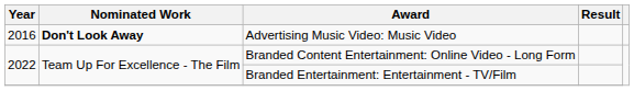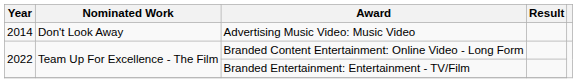 <table class="wikitable">
 <tr>
 <th>Year</th>
 <th>Nominated Work</th>
 <th>Award</th>
 <th>Result</th>
 <th></th>
 </tr>
 <tr>
-<td>2016</td>
-<td><strong>Don't Look Away</strong></td>
+<td>2014</td>
+<td>Don't Look Away</td>
 <td>Advertising Music Video: Music Video</td>
 <td></td>
 <td style="text-align:center;"></td>
 </tr>
 <tr>
 <td rowspan="2">2022</td>
 <td rowspan="2">Team Up For Excellence - The Film</td>
 <td>Branded Content Entertainment: Online Video - Long Form</td>
 <td></td>
 <td style="text-align:center;" rowspan="4"></td>
 </tr>
 <tr>
 <td>Branded Entertainment: Entertainment - TV/Film</td>
 <td></td>
 </tr>
 <tr>
 </tr>
 </table>
